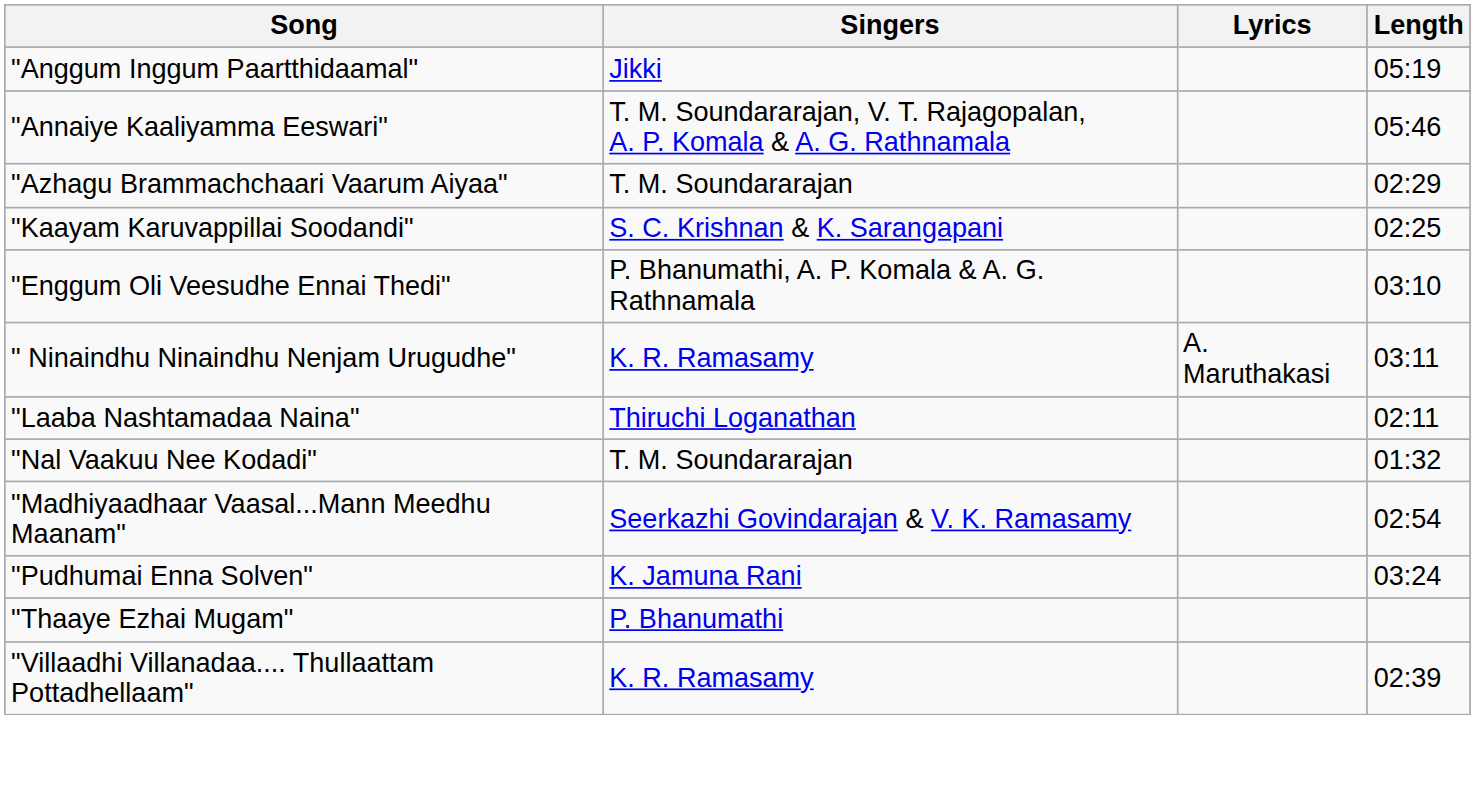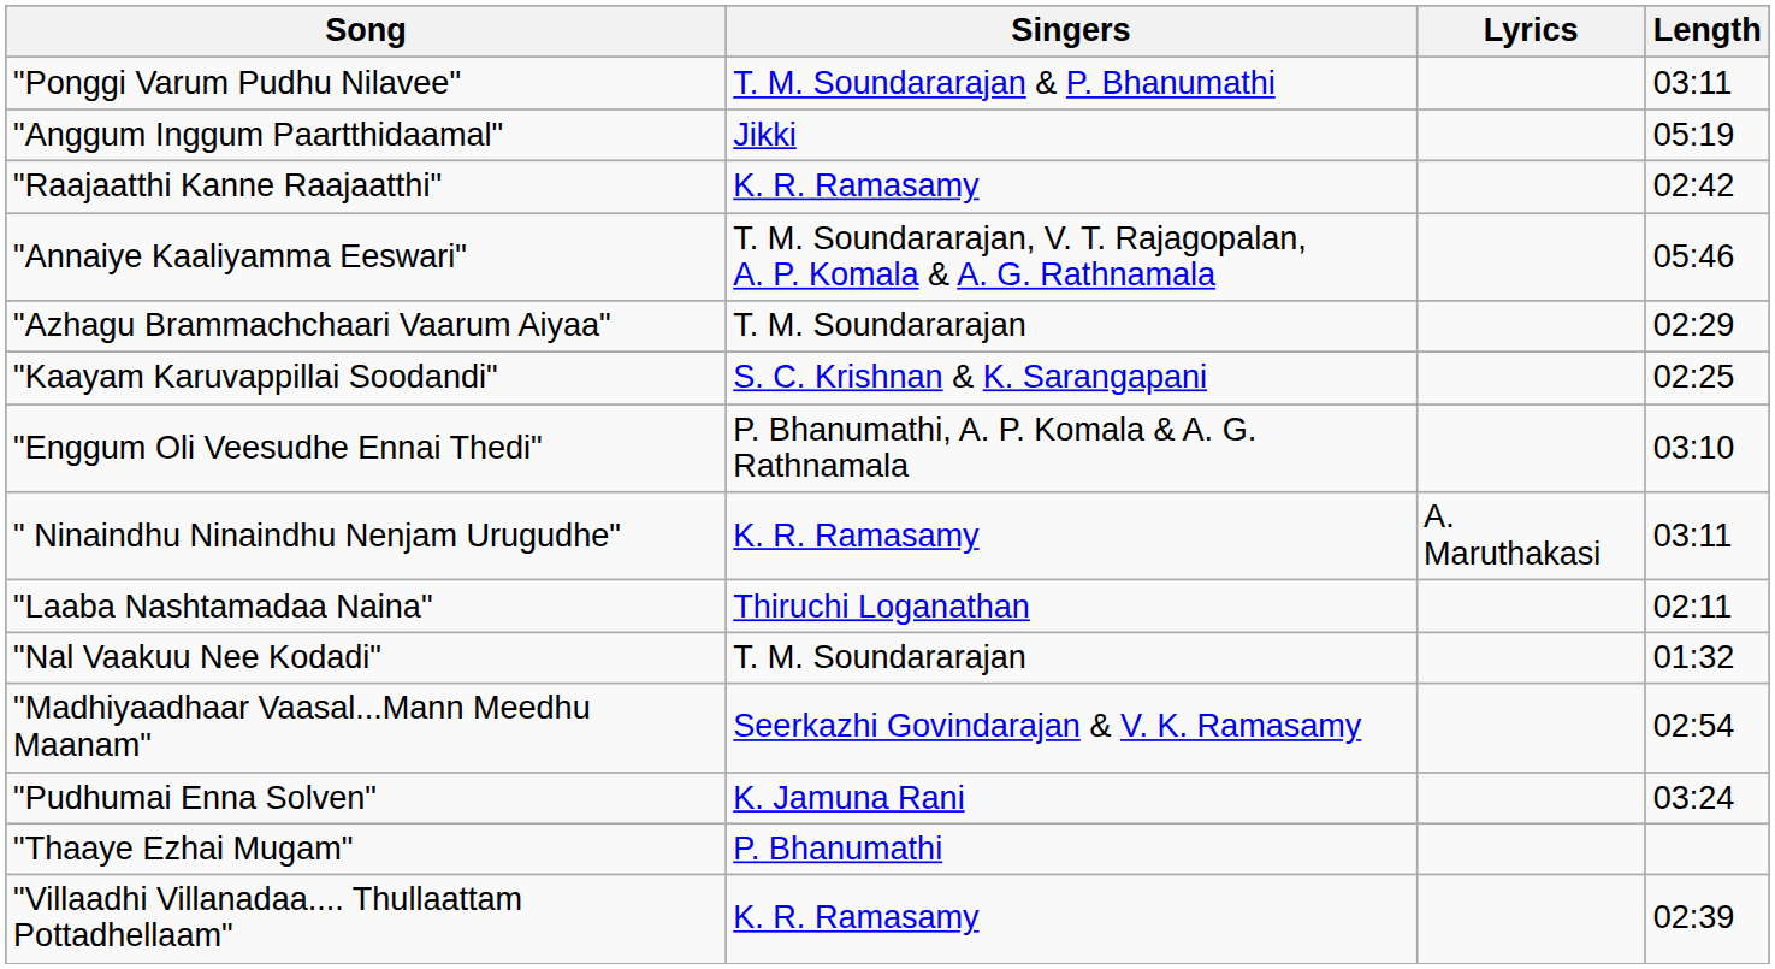 <table class="wikitable">
 <tr>
 <th>Song</th>
 <th>Singers</th>
 <th>Lyrics</th>
 <th>Length</th>
 </tr>
 <tr>
+<td>"Ponggi Varum Pudhu Nilavee"</td>
+<td><a href='#'>T. M. Soundararajan</a> & <a href='#'>P. Bhanumathi</a></td>
+<td></td>
+<td>03:11</td>
+</tr>
+<tr>
 <td>"Anggum Inggum Paartthidaamal"</td>
 <td><a href='#'>Jikki</a></td>
 <td></td>
 <td>05:19</td>
+</tr>
+<tr>
+<td>"Raajaatthi Kanne Raajaatthi"</td>
+<td><a href='#'>K. R. Ramasamy</a></td>
+<td></td>
+<td>02:42</td>
 </tr>
 <tr>
 <td>"Annaiye Kaaliyamma Eeswari"</td>
 <td>T. M. Soundararajan, V. T. Rajagopalan,<br><a href='#'>A. P. Komala</a> & <a href='#'>A. G. Rathnamala</a></td>
 <td></td>
 <td>05:46</td>
 </tr>
 <tr>
 <td>"Azhagu Brammachchaari Vaarum Aiyaa"</td>
 <td>T. M. Soundararajan</td>
 <td></td>
 <td>02:29</td>
 </tr>
 <tr>
 <td>"Kaayam Karuvappillai Soodandi"</td>
 <td><a href='#'>S. C. Krishnan</a> & <a href='#'>K. Sarangapani</a></td>
 <td></td>
 <td>02:25</td>
 </tr>
 <tr>
 <td>"Enggum Oli Veesudhe Ennai Thedi"</td>
 <td>P. Bhanumathi, A. P. Komala & A. G. Rathnamala</td>
 <td></td>
 <td>03:10</td>
 </tr>
 <tr>
 <td>" Ninaindhu Ninaindhu Nenjam Urugudhe"</td>
 <td><a href='#'>K. R. Ramasamy</a></td>
 <td>A. Maruthakasi</td>
 <td>03:11</td>
 </tr>
 <tr>
 <td>"Laaba Nashtamadaa Naina"</td>
 <td><a href='#'>Thiruchi Loganathan</a></td>
 <td></td>
 <td>02:11</td>
 </tr>
 <tr>
 <td>"Nal Vaakuu Nee Kodadi"</td>
 <td>T. M. Soundararajan</td>
 <td></td>
 <td>01:32</td>
 </tr>
 <tr>
 <td>"Madhiyaadhaar Vaasal...Mann Meedhu Maanam"</td>
 <td><a href='#'>Seerkazhi Govindarajan</a> & <a href='#'>V. K. Ramasamy</a></td>
 <td></td>
 <td>02:54</td>
 </tr>
 <tr>
 <td>"Pudhumai Enna Solven"</td>
 <td><a href='#'>K. Jamuna Rani</a></td>
 <td></td>
 <td>03:24</td>
 </tr>
 <tr>
 <td>"Thaaye Ezhai Mugam"</td>
 <td><a href='#'>P. Bhanumathi</a></td>
 <td></td>
 <td></td>
 </tr>
 <tr>
 <td>"Villaadhi Villanadaa.... Thullaattam Pottadhellaam"</td>
 <td><a href='#'>K. R. Ramasamy</a></td>
 <td></td>
 <td>02:39</td>
 </tr>
 </table>
